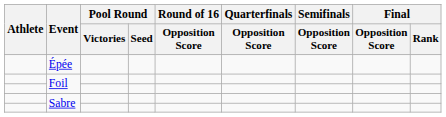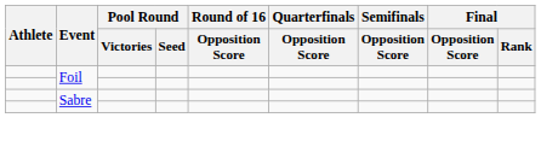 <table class=wikitable style="font-size:90%">
 <tr>
 <th rowspan="2">Athlete</th>
 <th rowspan="2">Event</th>
 <th colspan=2>Pool Round</th>
 <th>Round of 16</th>
 <th>Quarterfinals</th>
 <th>Semifinals</th>
 <th colspan=2>Final</th>
 </tr>
 <tr style="font-size:95%">
 <th>Victories</th>
 <th>Seed</th>
 <th>Opposition<br>Score</th>
 <th>Opposition<br>Score</th>
 <th>Opposition<br>Score</th>
 <th>Opposition<br>Score</th>
 <th>Rank</th>
-</tr>
-<tr align=center>
-<td align=left></td>
-<td align=left><a href='#'>Épée</a></td>
-<td></td>
-<td></td>
-<td></td>
-<td></td>
-<td></td>
-<td></td>
-<td></td>
 </tr>
 <tr align=center>
 <td align=left></td>
 <td align=left rowspan=2><a href='#'>Foil</a></td>
 <td></td>
 <td></td>
 <td></td>
 <td></td>
 <td></td>
 <td></td>
 <td></td>
 </tr>
 <tr align=center>
 <td align=left></td>
 <td></td>
 <td></td>
 <td></td>
 <td></td>
 <td></td>
 <td></td>
 <td></td>
 </tr>
 <tr align=center>
 <td align=left></td>
 <td align=left rowspan=2><a href='#'>Sabre</a></td>
 <td></td>
 <td></td>
 <td></td>
 <td></td>
 <td></td>
 <td></td>
 <td></td>
 </tr>
 <tr align=center>
 <td align=left></td>
 <td></td>
 <td></td>
 <td></td>
 <td></td>
 <td></td>
 <td></td>
 <td></td>
 </tr>
 </table>
